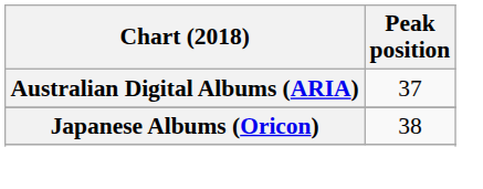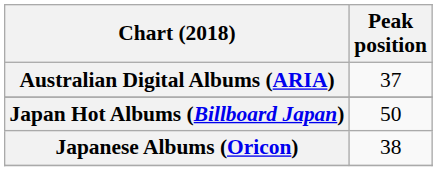 <table class="wikitable sortable plainrowheaders" style="text-align:center">
 <tr>
 <th scope="col">Chart (2018)</th>
 <th scope="col">Peak<br> position</th>
 </tr>
 <tr>
 <th scope="row">Australian Digital Albums (<a href='#'>ARIA</a>)</th>
 <td>37</td>
 </tr>
 <tr>
 </tr>
 <tr>
 </tr>
 <tr>
 </tr>
 <tr>
 </tr>
 <tr>
 </tr>
 <tr>
 </tr>
 <tr>
 </tr>
 <tr>
 </tr>
 <tr>
 </tr>
 <tr>
+<th scope="row">Japan Hot Albums (<em><a href='#'>Billboard Japan</a></em>)</th>
+<td>50</td>
+</tr>
+<tr>
 <th scope="row">Japanese Albums (<a href='#'>Oricon</a>)</th>
 <td>38</td>
 </tr>
 <tr>
 </tr>
 <tr>
 </tr>
 <tr>
 </tr>
 <tr>
 </tr>
 <tr>
 </tr>
 <tr>
 </tr>
 </table>
